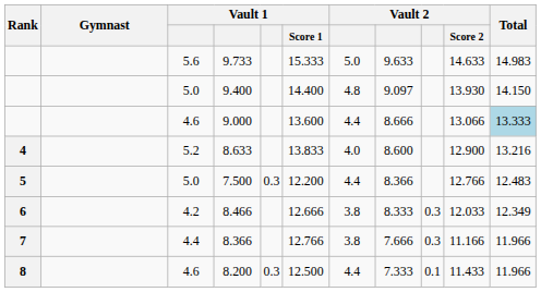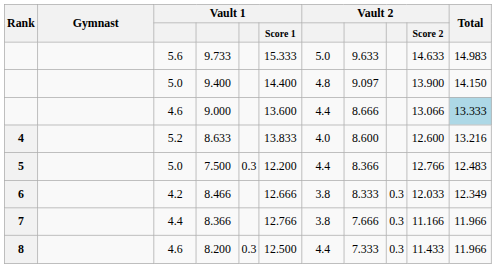 <table style="text-align:center;" class="wikitable sortable">
 <tr>
 <th style="width:15px;" rowspan="2">Rank</th>
 <th style="width:150px;" rowspan="2">Gymnast</th>
 <th colspan="4">Vault 1</th>
 <th colspan="4">Vault 2</th>
 <th style="width:50px;" rowspan="2">Total</th>
 </tr>
 <tr>
 <th style="width:50px;"><small></small></th>
 <th style="width:50px;"><small></small></th>
 <th style="width:20px;"><small></small></th>
 <th style="width:50px;"><small>Score 1</small></th>
 <th style="width:50px;"><small></small></th>
 <th style="width:50px;"><small></small></th>
 <th style="width:20px;"><small></small></th>
 <th style="width:50px;"><small>Score 2</small></th>
 </tr>
 <tr>
 <td scope="row" style="text-align:center"></td>
 <td style="height:30px; text-align:left;"></td>
 <td>5.6</td>
 <td>9.733</td>
 <td></td>
 <td>15.333</td>
 <td>5.0</td>
 <td>9.633</td>
 <td></td>
 <td>14.633</td>
 <td>14.983</td>
 </tr>
 <tr>
 <td scope="row" style="text-align:center"></td>
 <td style="height:30px; text-align:left;"></td>
 <td>5.0</td>
 <td>9.400</td>
 <td></td>
 <td>14.400</td>
 <td>4.8</td>
 <td>9.097</td>
 <td></td>
-<td>13.930</td>
+<td>13.900</td>
 <td>14.150</td>
 </tr>
 <tr>
 <td scope="row" style="text-align:center"></td>
 <td style="height:30px; text-align:left;"></td>
 <td>4.6</td>
 <td>9.000</td>
 <td></td>
 <td>13.600</td>
 <td>4.4</td>
 <td>8.666</td>
 <td></td>
 <td>13.066</td>
 <td style="background: lightblue;">13.333</td>
 </tr>
 <tr>
 <th scope="row" style="text-align:center">4</th>
 <td style="height:30px; text-align:left;"></td>
 <td>5.2</td>
 <td>8.633</td>
 <td></td>
 <td>13.833</td>
 <td>4.0</td>
 <td>8.600</td>
 <td></td>
-<td>12.900</td>
+<td>12.600</td>
 <td>13.216</td>
 </tr>
 <tr>
 <th scope="row" style="text-align:center">5</th>
 <td style="height:30px; text-align:left;"></td>
 <td>5.0</td>
 <td>7.500</td>
 <td>0.3</td>
 <td>12.200</td>
 <td>4.4</td>
 <td>8.366</td>
 <td></td>
 <td>12.766</td>
 <td>12.483</td>
 </tr>
 <tr>
 <th scope="row" style="text-align:center">6</th>
 <td style="height:30px; text-align:left;"></td>
 <td>4.2</td>
 <td>8.466</td>
 <td></td>
 <td>12.666</td>
 <td>3.8</td>
 <td>8.333</td>
 <td>0.3</td>
 <td>12.033</td>
 <td>12.349</td>
 </tr>
 <tr>
 <th scope="row" style="text-align:center">7</th>
 <td style="height:30px; text-align:left;"></td>
 <td>4.4</td>
 <td>8.366</td>
 <td></td>
 <td>12.766</td>
 <td>3.8</td>
 <td>7.666</td>
 <td>0.3</td>
 <td>11.166</td>
 <td>11.966</td>
 </tr>
 <tr>
 <th scope="row" style="text-align:center">8</th>
 <td style="height:30px; text-align:left;"></td>
 <td>4.6</td>
 <td>8.200</td>
 <td>0.3</td>
 <td>12.500</td>
 <td>4.4</td>
 <td>7.333</td>
-<td>0.1</td>
+<td>0.3</td>
 <td>11.433</td>
 <td>11.966</td>
 </tr>
 </table>
